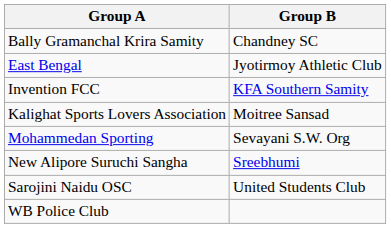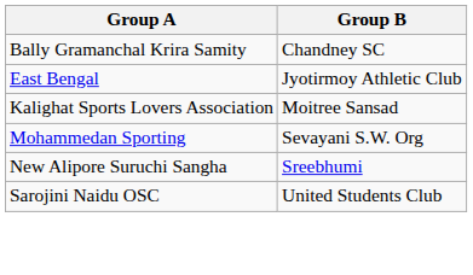 <table class="wikitable">
 <tr>
 <th>Group A</th>
 <th>Group B</th>
 </tr>
 <tr>
 <td>Bally Gramanchal Krira Samity</td>
 <td>Chandney SC</td>
 </tr>
 <tr>
 <td><a href='#'>East Bengal</a></td>
 <td>Jyotirmoy Athletic Club</td>
-</tr>
-<tr>
-<td>Invention FCC</td>
-<td><a href='#'>KFA Southern Samity</a></td>
 </tr>
 <tr>
 <td>Kalighat Sports Lovers Association</td>
 <td>Moitree Sansad</td>
 </tr>
 <tr>
 <td><a href='#'>Mohammedan Sporting</a></td>
 <td>Sevayani S.W. Org</td>
 </tr>
 <tr>
 <td>New Alipore Suruchi Sangha</td>
 <td><a href='#'>Sreebhumi</a></td>
 </tr>
 <tr>
 <td>Sarojini Naidu OSC</td>
 <td>United Students Club</td>
 </tr>
-<tr>
-<td>WB Police Club</td>
-<td></td>
-</tr>
 </table>
